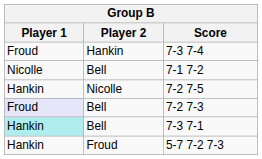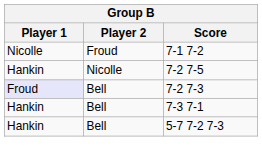 <table class="wikitable">
 <tr>
 <th colspan="3">Group B</th>
 </tr>
 <tr>
 <th width=100>Player 1</th>
 <th width=100>Player 2</th>
 <th width=120>Score</th>
 </tr>
 <tr>
+<td>Nicolle</td>
 <td>Froud</td>
-<td>Hankin</td>
-<td>7-3 7-4</td>
-</tr>
-<tr>
-<td>Nicolle</td>
-<td>Bell</td>
 <td>7-1 7-2</td>
 </tr>
 <tr>
 <td>Hankin</td>
 <td>Nicolle</td>
 <td>7-2 7-5</td>
 </tr>
 <tr>
 <td style="background: lavender;">Froud</td>
 <td>Bell</td>
 <td>7-2 7-3</td>
 </tr>
 <tr>
-<td style="background: paleturquoise;">Hankin</td>
+<td>Hankin</td>
 <td>Bell</td>
 <td>7-3 7-1</td>
 </tr>
 <tr>
 <td>Hankin</td>
-<td>Froud</td>
+<td>Bell</td>
 <td>5-7 7-2 7-3</td>
 </tr>
 </table>
